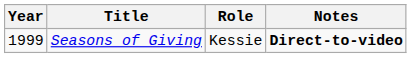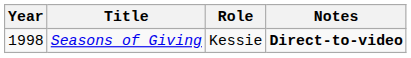 <table class="wikitable sortable">
 <tr>
 <th>Year</th>
 <th>Title</th>
 <th>Role</th>
 <th>Notes</th>
 </tr>
 <tr>
-<td>1999</td>
+<td>1998</td>
 <td><em><a href='#'>Seasons of Giving</a></em></td>
 <td>Kessie</td>
 <td><strong>Direct-to-video</strong></td>
 </tr>
 </table>
